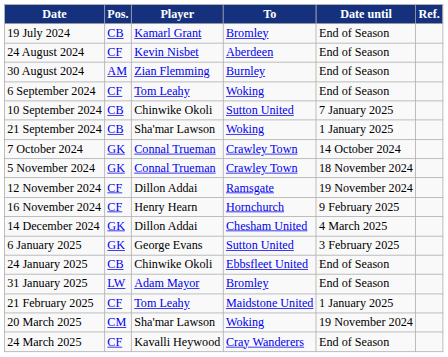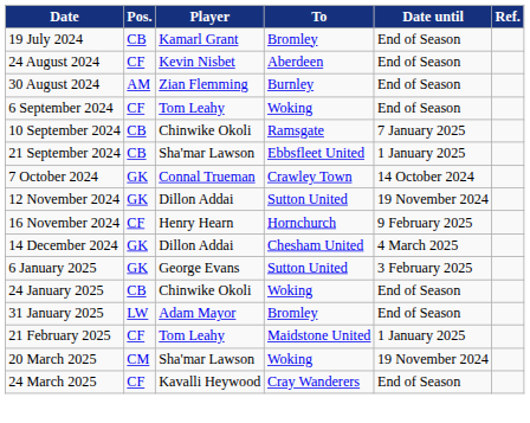 <table class="wikitable plainrowheaders sortable">
 <tr>
 <th style="background:#15317E;color:#fff;">Date</th>
 <th style="background:#15317E;color:#fff;">Pos.</th>
 <th style="background:#15317E;color:#fff;">Player</th>
 <th style="background:#15317E;color:#fff;">To</th>
 <th style="background:#15317E;color:#fff;">Date until</th>
 <th style="background:#15317E;color:#fff;">Ref.</th>
 </tr>
 <tr>
 <td>19 July 2024</td>
 <td><a href='#'>CB</a></td>
 <td> <a href='#'>Kamarl Grant</a></td>
 <td> <a href='#'>Bromley</a></td>
 <td>End of Season</td>
 <td></td>
 </tr>
 <tr>
 <td>24 August 2024</td>
 <td><a href='#'>CF</a></td>
 <td> <a href='#'>Kevin Nisbet</a></td>
 <td> <a href='#'>Aberdeen</a></td>
 <td>End of Season</td>
 <td></td>
 </tr>
 <tr>
 <td>30 August 2024</td>
 <td><a href='#'>AM</a></td>
 <td> <a href='#'>Zian Flemming</a></td>
 <td> <a href='#'>Burnley</a></td>
 <td>End of Season</td>
 <td></td>
 </tr>
 <tr>
 <td>6 September 2024</td>
 <td><a href='#'>CF</a></td>
 <td> <a href='#'>Tom Leahy</a></td>
 <td> <a href='#'>Woking</a></td>
 <td>End of Season</td>
 <td></td>
 </tr>
 <tr>
 <td>10 September 2024</td>
 <td><a href='#'>CB</a></td>
 <td> Chinwike Okoli</td>
-<td> <a href='#'>Sutton United</a></td>
+<td> <a href='#'>Ramsgate</a></td>
 <td>7 January 2025</td>
 <td></td>
 </tr>
 <tr>
 <td>21 September 2024</td>
 <td><a href='#'>CB</a></td>
 <td> Sha'mar Lawson</td>
-<td> <a href='#'>Woking</a></td>
+<td> <a href='#'>Ebbsfleet United</a></td>
 <td>1 January 2025</td>
 <td></td>
 </tr>
 <tr>
 <td>7 October 2024</td>
 <td><a href='#'>GK</a></td>
 <td> <a href='#'>Connal Trueman</a></td>
 <td> <a href='#'>Crawley Town</a></td>
 <td>14 October 2024</td>
 <td></td>
 </tr>
 <tr>
-<td>5 November 2024</td>
+<td>12 November 2024</td>
 <td><a href='#'>GK</a></td>
-<td> <a href='#'>Connal Trueman</a></td>
-<td> <a href='#'>Crawley Town</a></td>
-<td>18 November 2024</td>
-<td></td>
-</tr>
-<tr>
-<td>12 November 2024</td>
-<td><a href='#'>CF</a></td>
 <td> Dillon Addai</td>
-<td> <a href='#'>Ramsgate</a></td>
+<td> <a href='#'>Sutton United</a></td>
 <td>19 November 2024</td>
 <td></td>
 </tr>
 <tr>
 <td>16 November 2024</td>
 <td><a href='#'>CF</a></td>
 <td> Henry Hearn</td>
 <td> <a href='#'>Hornchurch</a></td>
 <td>9 February 2025</td>
 <td></td>
 </tr>
 <tr>
 <td>14 December 2024</td>
 <td><a href='#'>GK</a></td>
 <td> Dillon Addai</td>
 <td> <a href='#'>Chesham United</a></td>
 <td>4 March 2025</td>
 <td></td>
 </tr>
 <tr>
 <td>6 January 2025</td>
 <td><a href='#'>GK</a></td>
 <td> George Evans</td>
 <td> <a href='#'>Sutton United</a></td>
 <td>3 February 2025</td>
 <td></td>
 </tr>
 <tr>
 <td>24 January 2025</td>
 <td><a href='#'>CB</a></td>
 <td> Chinwike Okoli</td>
-<td> <a href='#'>Ebbsfleet United</a></td>
+<td> <a href='#'>Woking</a></td>
 <td>End of Season</td>
 <td></td>
 </tr>
 <tr>
 <td>31 January 2025</td>
 <td><a href='#'>LW</a></td>
 <td> <a href='#'>Adam Mayor</a></td>
 <td> <a href='#'>Bromley</a></td>
 <td>End of Season</td>
 <td></td>
 </tr>
 <tr>
 <td>21 February 2025</td>
 <td><a href='#'>CF</a></td>
 <td> <a href='#'>Tom Leahy</a></td>
 <td> <a href='#'>Maidstone United</a></td>
 <td>1 January 2025</td>
 <td></td>
 </tr>
 <tr>
 <td>20 March 2025</td>
 <td><a href='#'>CM</a></td>
 <td> Sha'mar Lawson</td>
 <td> <a href='#'>Woking</a></td>
 <td>19 November 2024</td>
 <td></td>
 </tr>
 <tr>
 <td>24 March 2025</td>
 <td><a href='#'>CF</a></td>
 <td> Kavalli Heywood</td>
 <td> <a href='#'>Cray Wanderers</a></td>
 <td>End of Season</td>
 <td></td>
 </tr>
 </table>
